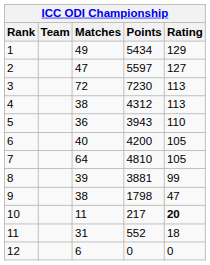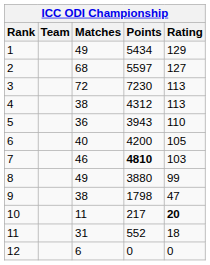 <table class="wikitable">
 <tr>
 <th colspan="5"><a href='#'>ICC ODI Championship</a> </th>
 </tr>
 <tr>
 <th>Rank</th>
 <th>Team</th>
 <th>Matches</th>
 <th>Points</th>
 <th>Rating</th>
 </tr>
 <tr>
 <td>1</td>
 <td align="left"></td>
 <td>49</td>
 <td>5434</td>
 <td>129</td>
 </tr>
 <tr>
 <td>2</td>
 <td align="left"></td>
-<td>47</td>
+<td>68</td>
 <td>5597</td>
 <td>127</td>
 </tr>
 <tr>
 <td>3</td>
 <td align="left"></td>
 <td>72</td>
 <td>7230</td>
 <td>113</td>
 </tr>
 <tr>
 <td>4</td>
 <td align="left"></td>
 <td>38</td>
 <td>4312</td>
 <td>113</td>
 </tr>
 <tr>
 <td>5</td>
 <td align="left"></td>
 <td>36</td>
 <td>3943</td>
 <td>110</td>
 </tr>
 <tr>
 <td>6</td>
 <td align="left"></td>
 <td>40</td>
 <td>4200</td>
 <td>105</td>
 </tr>
 <tr>
 <td>7</td>
 <td align="left"></td>
-<td>64</td>
-<td>4810</td>
-<td>105</td>
+<td>46</td>
+<td><strong>4810</strong></td>
+<td>103</td>
 </tr>
 <tr>
 <td>8</td>
 <td align="left"></td>
-<td>39</td>
-<td>3881</td>
+<td>49</td>
+<td>3880</td>
 <td>99</td>
 </tr>
 <tr>
 <td>9</td>
 <td align="left"></td>
 <td>38</td>
 <td>1798</td>
 <td>47</td>
 </tr>
 <tr>
 <td>10</td>
 <td align="left"></td>
 <td>11</td>
 <td>217</td>
 <td><strong>20</strong></td>
 </tr>
 <tr>
 <td>11</td>
 <td align="left"></td>
 <td>31</td>
 <td>552</td>
 <td>18</td>
 </tr>
 <tr>
 <td>12</td>
 <td align="left"></td>
 <td>6</td>
 <td>0</td>
 <td>0</td>
 </tr>
 </table>
